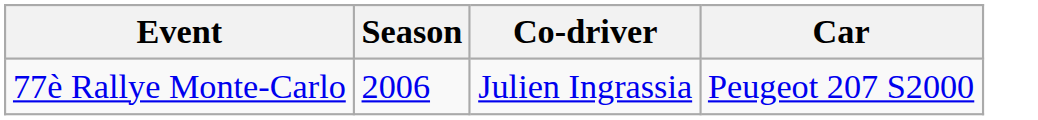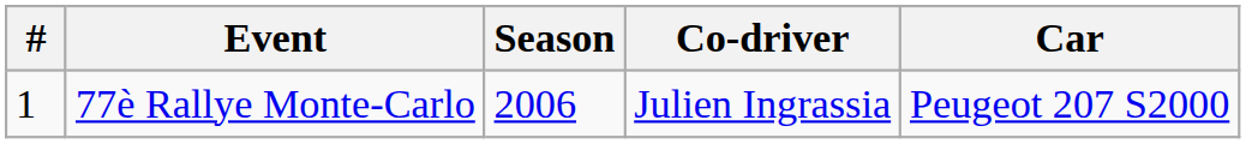 <table class="wikitable">
 <tr>
+<th> # </th>
 <th>Event</th>
 <th>Season</th>
 <th>Co-driver</th>
 <th>Car</th>
 </tr>
 <tr>
+<td>1</td>
 <td> <a href='#'>77è Rallye Monte-Carlo</a></td>
 <td><a href='#'>2006</a></td>
 <td> <a href='#'>Julien Ingrassia</a></td>
 <td><a href='#'>Peugeot 207 S2000</a></td>
 </tr>
 </table>
